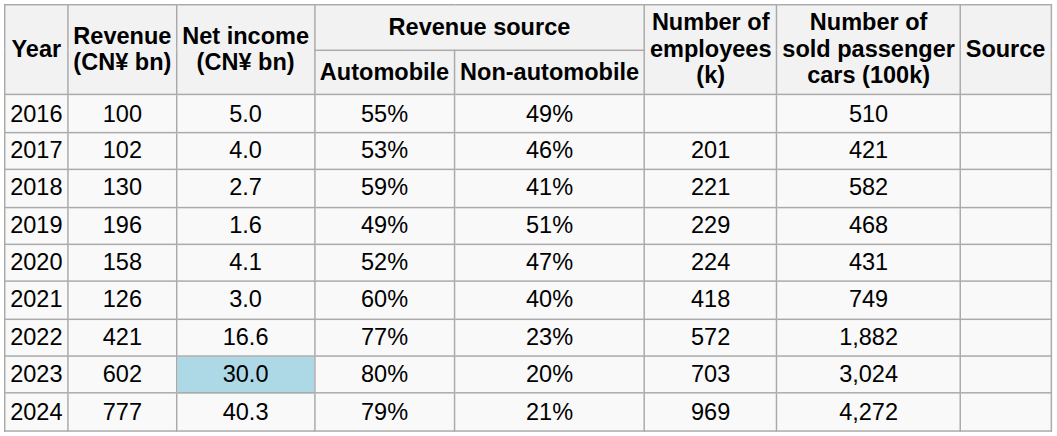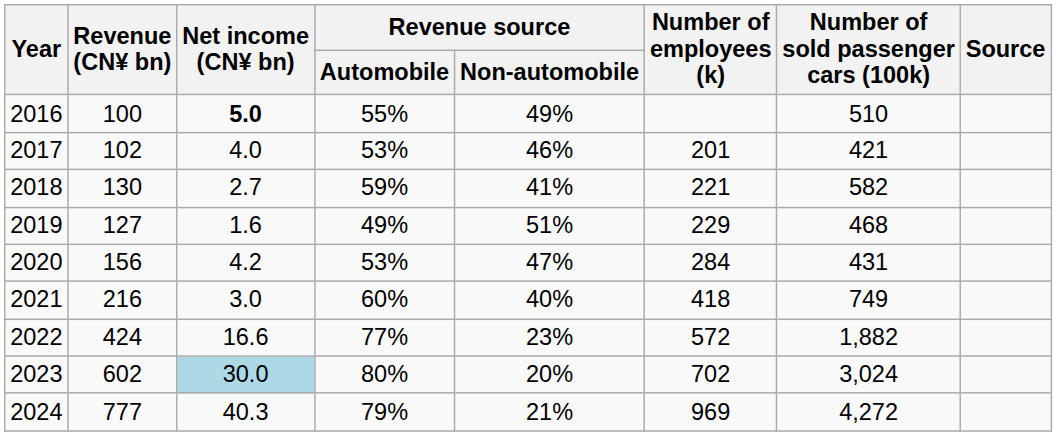 <table class="wikitable float-left" style="text-align: center;">
 <tr>
 <th rowspan="2">Year</th>
 <th rowspan="2">Revenue<br>(CN¥ bn)</th>
 <th rowspan="2">Net income<br>(CN¥ bn)</th>
 <th colspan="2">Revenue source</th>
 <th rowspan="2">Number of<br>employees<br>(k)</th>
 <th rowspan="2">Number of<br>sold passenger<br>cars (100k)</th>
 <th rowspan="2">Source</th>
 </tr>
 <tr>
 <th>Automobile</th>
 <th>Non-automobile</th>
 </tr>
 <tr>
 <td>2016</td>
 <td>100</td>
-<td>5.0</td>
+<td><strong>5.0</strong></td>
 <td>55%</td>
 <td>49%</td>
 <td></td>
 <td>510</td>
 <td></td>
 </tr>
 <tr>
 <td>2017</td>
 <td>102</td>
 <td>4.0</td>
 <td>53%</td>
 <td>46%</td>
 <td>201</td>
 <td>421</td>
 <td></td>
 </tr>
 <tr>
 <td>2018</td>
 <td>130</td>
 <td>2.7</td>
 <td>59%</td>
 <td>41%</td>
 <td>221</td>
 <td>582</td>
 <td></td>
 </tr>
 <tr>
 <td>2019</td>
-<td>196</td>
+<td>127</td>
 <td>1.6</td>
 <td>49%</td>
 <td>51%</td>
 <td>229</td>
 <td>468</td>
 <td></td>
 </tr>
 <tr>
 <td>2020</td>
-<td>158</td>
-<td>4.1</td>
-<td>52%</td>
+<td>156</td>
+<td>4.2</td>
+<td>53%</td>
 <td>47%</td>
-<td>224</td>
+<td>284</td>
 <td>431</td>
 <td></td>
 </tr>
 <tr>
 <td>2021</td>
-<td>126</td>
+<td>216</td>
 <td>3.0</td>
 <td>60%</td>
 <td>40%</td>
 <td>418</td>
 <td>749</td>
 <td></td>
 </tr>
 <tr>
 <td>2022</td>
-<td>421</td>
+<td>424</td>
 <td>16.6</td>
 <td>77%</td>
 <td>23%</td>
 <td>572</td>
 <td>1,882</td>
 <td></td>
 </tr>
 <tr>
 <td>2023</td>
 <td>602</td>
 <td style="background: lightblue;">30.0</td>
 <td>80%</td>
 <td>20%</td>
-<td>703</td>
+<td>702</td>
 <td>3,024</td>
 <td></td>
 </tr>
 <tr>
 <td>2024</td>
 <td>777</td>
 <td>40.3</td>
 <td>79%</td>
 <td>21%</td>
 <td>969</td>
 <td>4,272</td>
 <td></td>
 </tr>
 </table>
